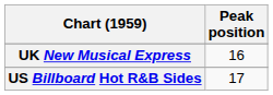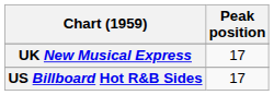 <table class="wikitable sortable plainrowheaders">
 <tr>
 <th>Chart (1959)</th>
 <th>Peak<br>position</th>
 </tr>
 <tr>
 </tr>
 <tr>
 </tr>
 <tr>
 <th scope="row">UK <em><a href='#'>New Musical Express</a></em></th>
-<td style="text-align:center;">16</td>
+<td style="text-align:center;">17</td>
 </tr>
 <tr>
 </tr>
 <tr>
 <th scope="row">US <em><a href='#'>Billboard</a></em> <a href='#'>Hot R&B Sides</a></th>
 <td style="text-align:center;">17</td>
 </tr>
 </table>
